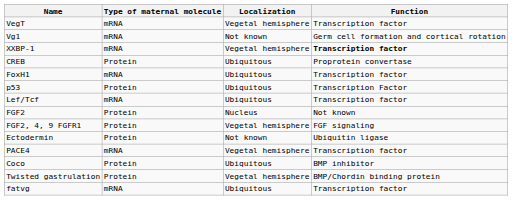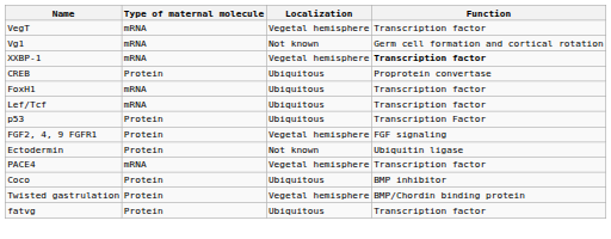 <table class="wikitable">
 <tr>
 <th>Name</th>
 <th>Type of maternal molecule</th>
 <th>Localization</th>
 <th>Function</th>
 </tr>
 <tr>
 <td>VegT</td>
 <td>mRNA</td>
 <td>Vegetal hemisphere</td>
 <td>Transcription factor</td>
 </tr>
 <tr>
 <td>Vg1</td>
 <td>mRNA</td>
 <td>Not known</td>
 <td>Germ cell formation and cortical rotation</td>
 </tr>
 <tr>
 <td>XXBP-1</td>
 <td>mRNA</td>
 <td>Vegetal hemisphere</td>
 <td><strong>Transcription factor</strong></td>
 </tr>
 <tr>
 <td>CREB</td>
 <td>Protein</td>
 <td>Ubiquitous</td>
 <td>Proprotein convertase</td>
 </tr>
 <tr>
 <td>FoxH1</td>
 <td>mRNA</td>
 <td>Ubiquitous</td>
 <td>Transcription factor</td>
 </tr>
 <tr>
-<td>p53</td>
-<td>Protein</td>
-<td>Ubiquitous</td>
-<td>Transcription Factor</td>
-</tr>
-<tr>
 <td>Lef/Tcf</td>
 <td>mRNA</td>
 <td>Ubiquitous</td>
 <td>Transcription factor</td>
 </tr>
 <tr>
-<td>FGF2</td>
+<td>p53</td>
 <td>Protein</td>
-<td>Nucleus</td>
-<td>Not known</td>
+<td>Ubiquitous</td>
+<td>Transcription Factor</td>
 </tr>
 <tr>
 <td>FGF2, 4, 9 FGFR1</td>
 <td>Protein</td>
 <td>Vegetal hemisphere</td>
 <td>FGF signaling</td>
 </tr>
 <tr>
 <td>Ectodermin</td>
 <td>Protein</td>
 <td>Not known</td>
 <td>Ubiquitin ligase</td>
 </tr>
 <tr>
 <td>PACE4</td>
 <td>mRNA</td>
 <td>Vegetal hemisphere</td>
 <td>Transcription factor</td>
 </tr>
 <tr>
 <td>Coco</td>
 <td>Protein</td>
 <td>Ubiquitous</td>
 <td>BMP inhibitor</td>
 </tr>
 <tr>
 <td>Twisted gastrulation</td>
 <td>Protein</td>
 <td>Vegetal hemisphere</td>
 <td>BMP/Chordin binding protein</td>
 </tr>
 <tr>
 <td>fatvg</td>
-<td>mRNA</td>
+<td>Protein</td>
 <td>Ubiquitous</td>
 <td>Transcription factor</td>
 </tr>
 </table>
